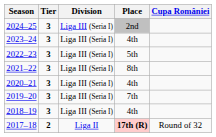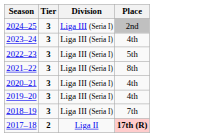 <table class="wikitable" style="text-align:center; font-size:90%">
 <tr>
 <th>Season</th>
 <th>Tier</th>
 <th>Division</th>
 <th>Place</th>
-<th><a href='#'>Cupa României</a></th>
 </tr>
 <tr>
 <td><a href='#'>2024–25</a></td>
 <td><strong>3</strong></td>
 <td><a href='#'>Liga III</a> <small>(Seria I)</small></td>
 <td align=center bgcolor=silver>2nd</td>
-<td></td>
 </tr>
 <tr>
 <td><a href='#'>2023–24</a></td>
 <td><strong>3</strong></td>
 <td>Liga III <small>(Seria I)</small></td>
 <td>4th</td>
-<td></td>
 </tr>
 <tr>
 <td><a href='#'>2022–23</a></td>
 <td><strong>3</strong></td>
 <td>Liga III <small>(Seria I)</small></td>
 <td>5th</td>
-<td></td>
 </tr>
 <tr>
 <td><a href='#'>2021–22</a></td>
 <td><strong>3</strong></td>
 <td>Liga III <small>(Seria I)</small></td>
 <td>8th</td>
-<td></td>
 </tr>
 <tr>
 <td><a href='#'>2020–21</a></td>
 <td><strong>3</strong></td>
 <td>Liga III <small>(Seria I)</small></td>
 <td>4th</td>
-<td></td>
 </tr>
 <tr>
 <td><a href='#'>2019–20</a></td>
 <td><strong>3</strong></td>
 <td>Liga III <small>(Seria I)</small></td>
-<td>7th</td>
-<td></td>
+<td>4th</td>
 </tr>
 <tr>
 <td><a href='#'>2018–19</a></td>
 <td><strong>3</strong></td>
 <td>Liga III <small>(Seria I)</small></td>
-<td>4th</td>
-<td></td>
+<td>7th</td>
 </tr>
 <tr>
 <td><a href='#'>2017–18</a></td>
 <td><strong>2</strong></td>
 <td><a href='#'>Liga II</a></td>
 <td align=center bgcolor=#FFCCCC><strong>17th</strong> <strong>(R)</strong></td>
-<td>Round of 32</td>
 </tr>
 </table>
